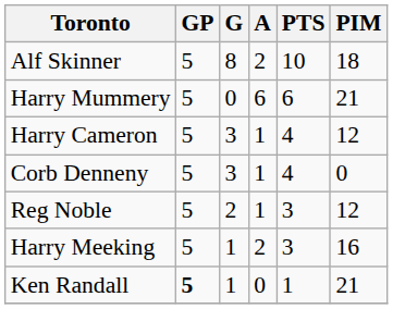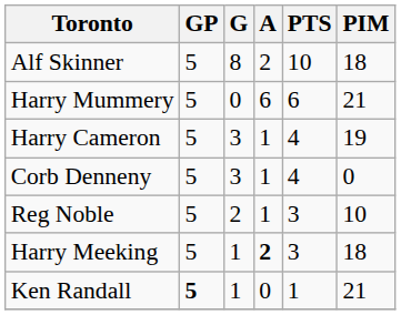 <table class="wikitable">
 <tr>
 <th>Toronto</th>
 <th>GP</th>
 <th>G</th>
 <th>A</th>
 <th>PTS</th>
 <th>PIM</th>
 </tr>
 <tr>
 <td>Alf Skinner</td>
 <td>5</td>
 <td>8</td>
 <td>2</td>
 <td>10</td>
 <td>18</td>
 </tr>
 <tr>
 <td>Harry Mummery</td>
 <td>5</td>
 <td>0</td>
 <td>6</td>
 <td>6</td>
 <td>21</td>
 </tr>
 <tr>
 <td>Harry Cameron</td>
 <td>5</td>
 <td>3</td>
 <td>1</td>
 <td>4</td>
-<td>12</td>
+<td>19</td>
 </tr>
 <tr>
 <td>Corb Denneny</td>
 <td>5</td>
 <td>3</td>
 <td>1</td>
 <td>4</td>
 <td>0</td>
 </tr>
 <tr>
 <td>Reg Noble</td>
 <td>5</td>
 <td>2</td>
 <td>1</td>
 <td>3</td>
-<td>12</td>
+<td>10</td>
 </tr>
 <tr>
 <td>Harry Meeking</td>
 <td>5</td>
 <td>1</td>
-<td>2</td>
+<td><strong>2</strong></td>
 <td>3</td>
-<td>16</td>
+<td>18</td>
 </tr>
 <tr>
 <td>Ken Randall</td>
 <td><strong>5</strong></td>
 <td>1</td>
 <td>0</td>
 <td>1</td>
 <td>21</td>
 </tr>
 <tr>
 </tr>
 </table>
